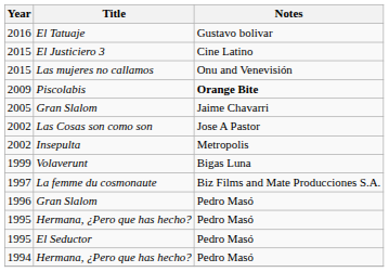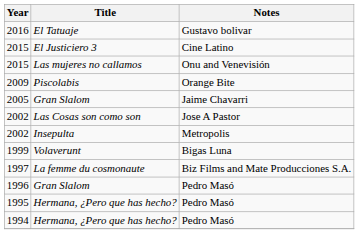 <table class="wikitable sortable">
 <tr>
 <th>Year</th>
 <th>Title</th>
 <th>Notes</th>
 </tr>
 <tr>
 <td>2016</td>
 <td><em>El Tatuaje</em></td>
 <td>Gustavo bolivar</td>
 </tr>
 <tr>
 <td>2015</td>
 <td><em>El Justiciero 3</em></td>
 <td>Cine Latino</td>
 </tr>
 <tr>
 <td>2015</td>
 <td><em>Las mujeres no callamos</em></td>
 <td>Onu and Venevisión</td>
 </tr>
 <tr>
 <td>2009</td>
 <td><em>Piscolabis</em></td>
-<td><strong>Orange Bite</strong></td>
+<td>Orange Bite</td>
 </tr>
 <tr>
 <td>2005</td>
 <td><em>Gran Slalom</em></td>
 <td>Jaime Chavarri</td>
 </tr>
 <tr>
 <td>2002</td>
 <td><em>Las Cosas son como son</em></td>
 <td>Jose A Pastor</td>
 </tr>
 <tr>
 <td>2002</td>
 <td><em>Insepulta</em></td>
 <td>Metropolis</td>
 </tr>
 <tr>
 <td>1999</td>
 <td><em>Volaverunt </em></td>
 <td>Bigas Luna</td>
 </tr>
 <tr>
 <td>1997</td>
 <td><em>La femme du cosmonaute</em></td>
 <td>Biz Films and Mate Producciones S.A.</td>
 </tr>
 <tr>
 <td>1996</td>
 <td><em>Gran Slalom</em></td>
 <td>Pedro Masó</td>
 </tr>
 <tr>
 <td>1995</td>
 <td><em>Hermana, ¿Pero que has hecho?</em></td>
 <td>Pedro Masó</td>
 </tr>
 <tr>
-<td>1995</td>
-<td><em>El Seductor </em></td>
-<td>Pedro Masó</td>
-</tr>
-<tr>
 <td>1994</td>
 <td><em>Hermana, ¿Pero que has hecho?</em></td>
 <td>Pedro Masó</td>
 </tr>
 <tr>
 </tr>
 </table>
